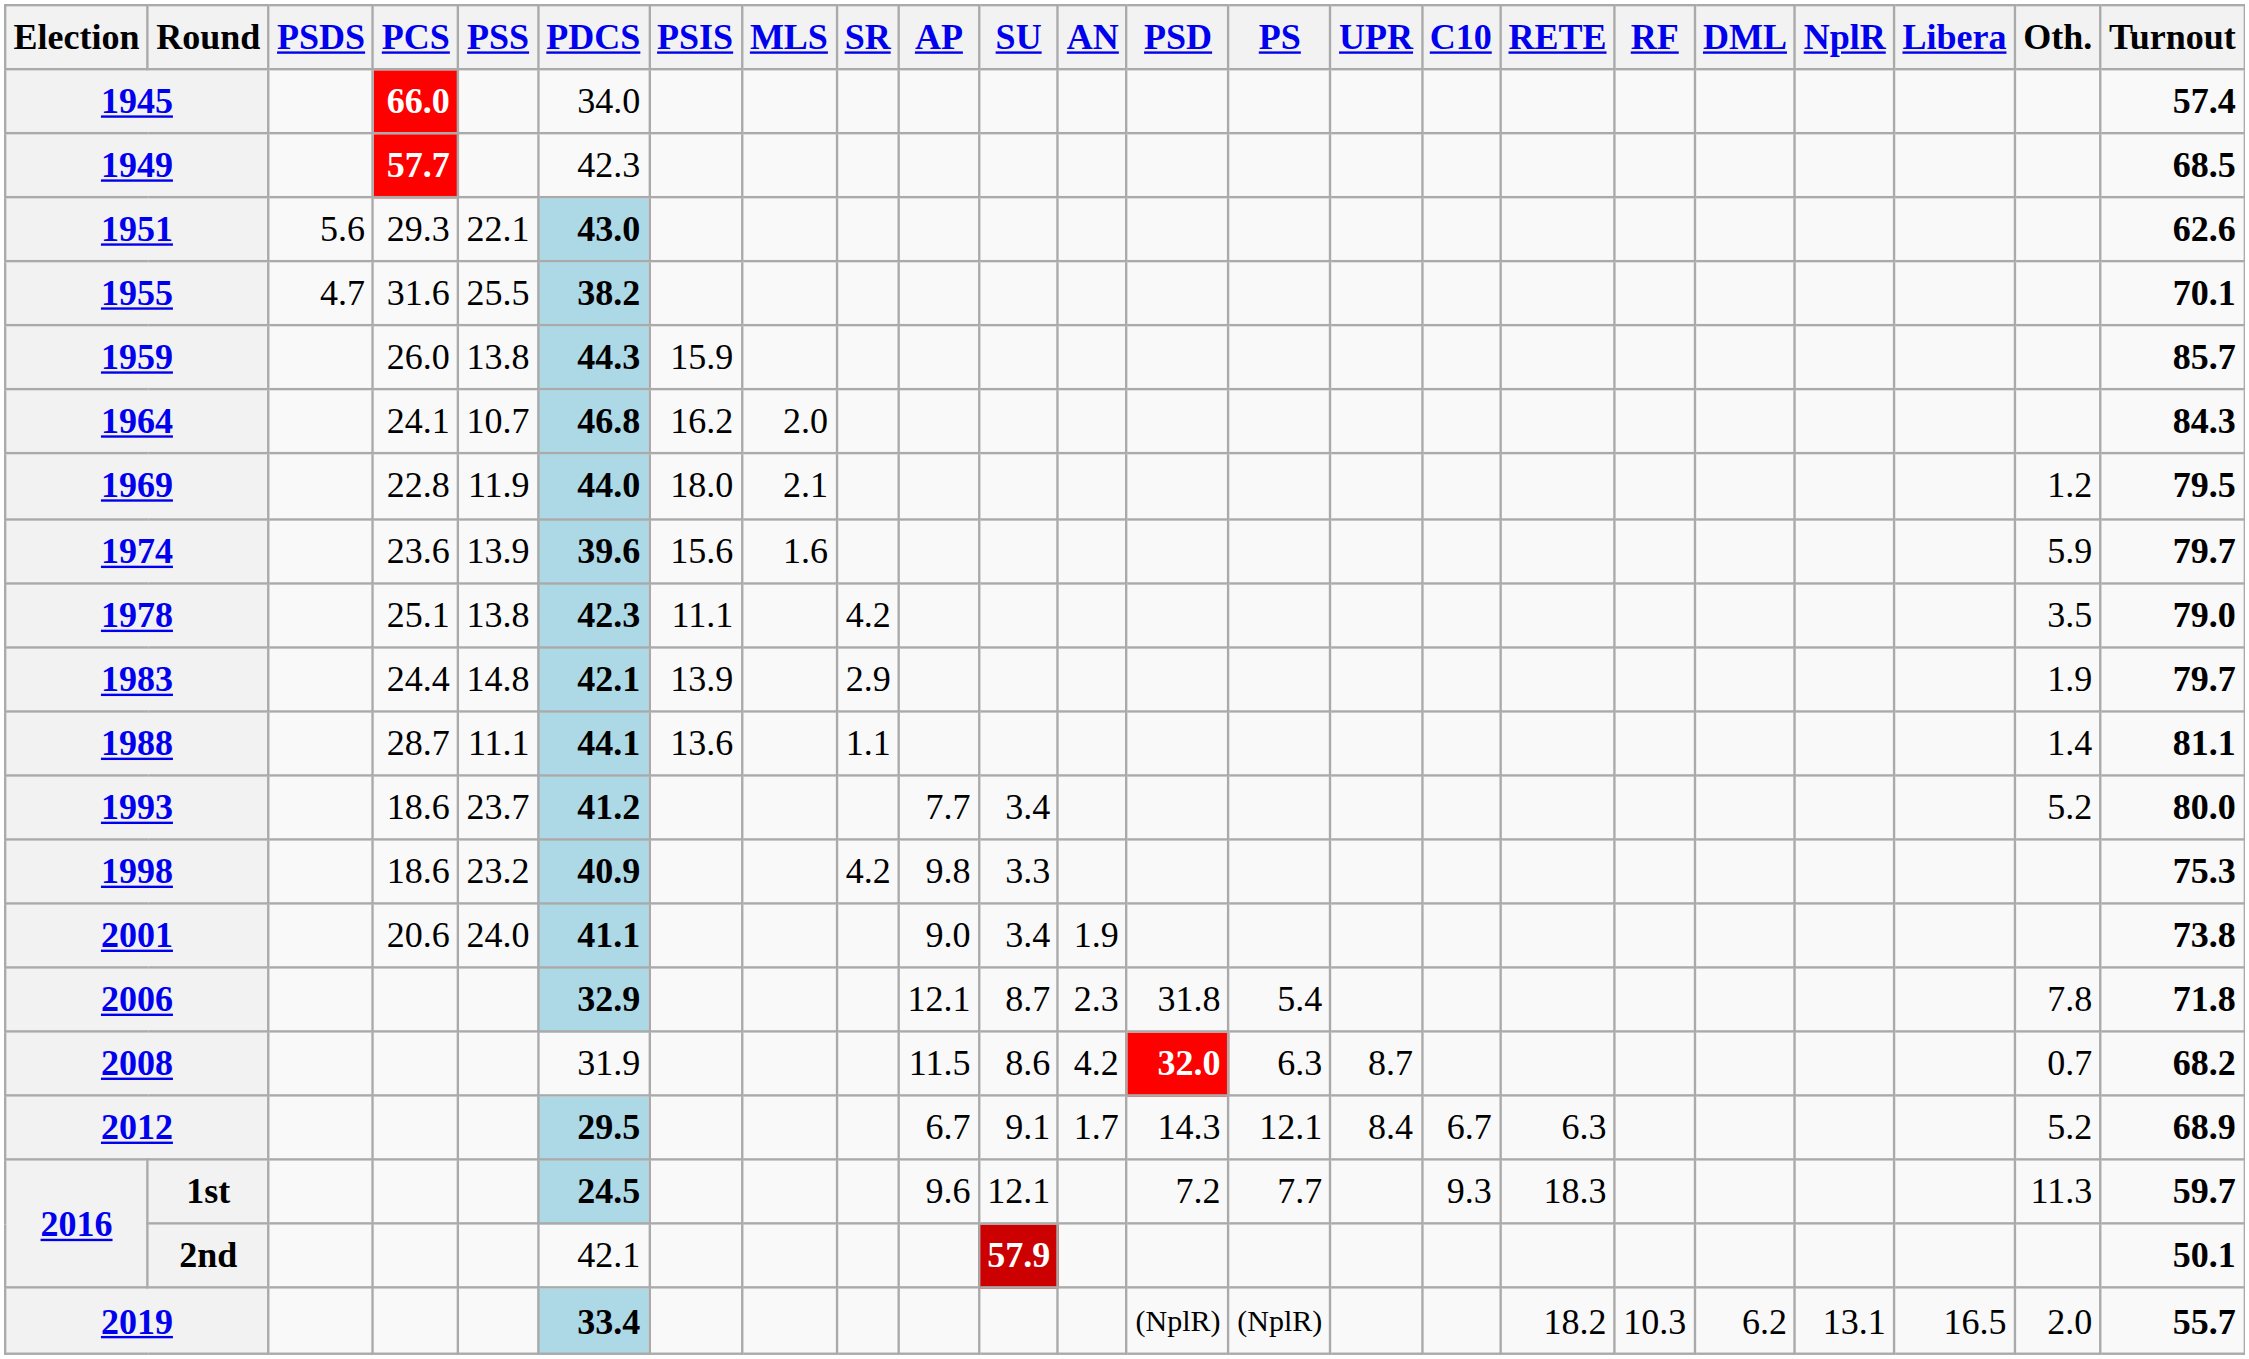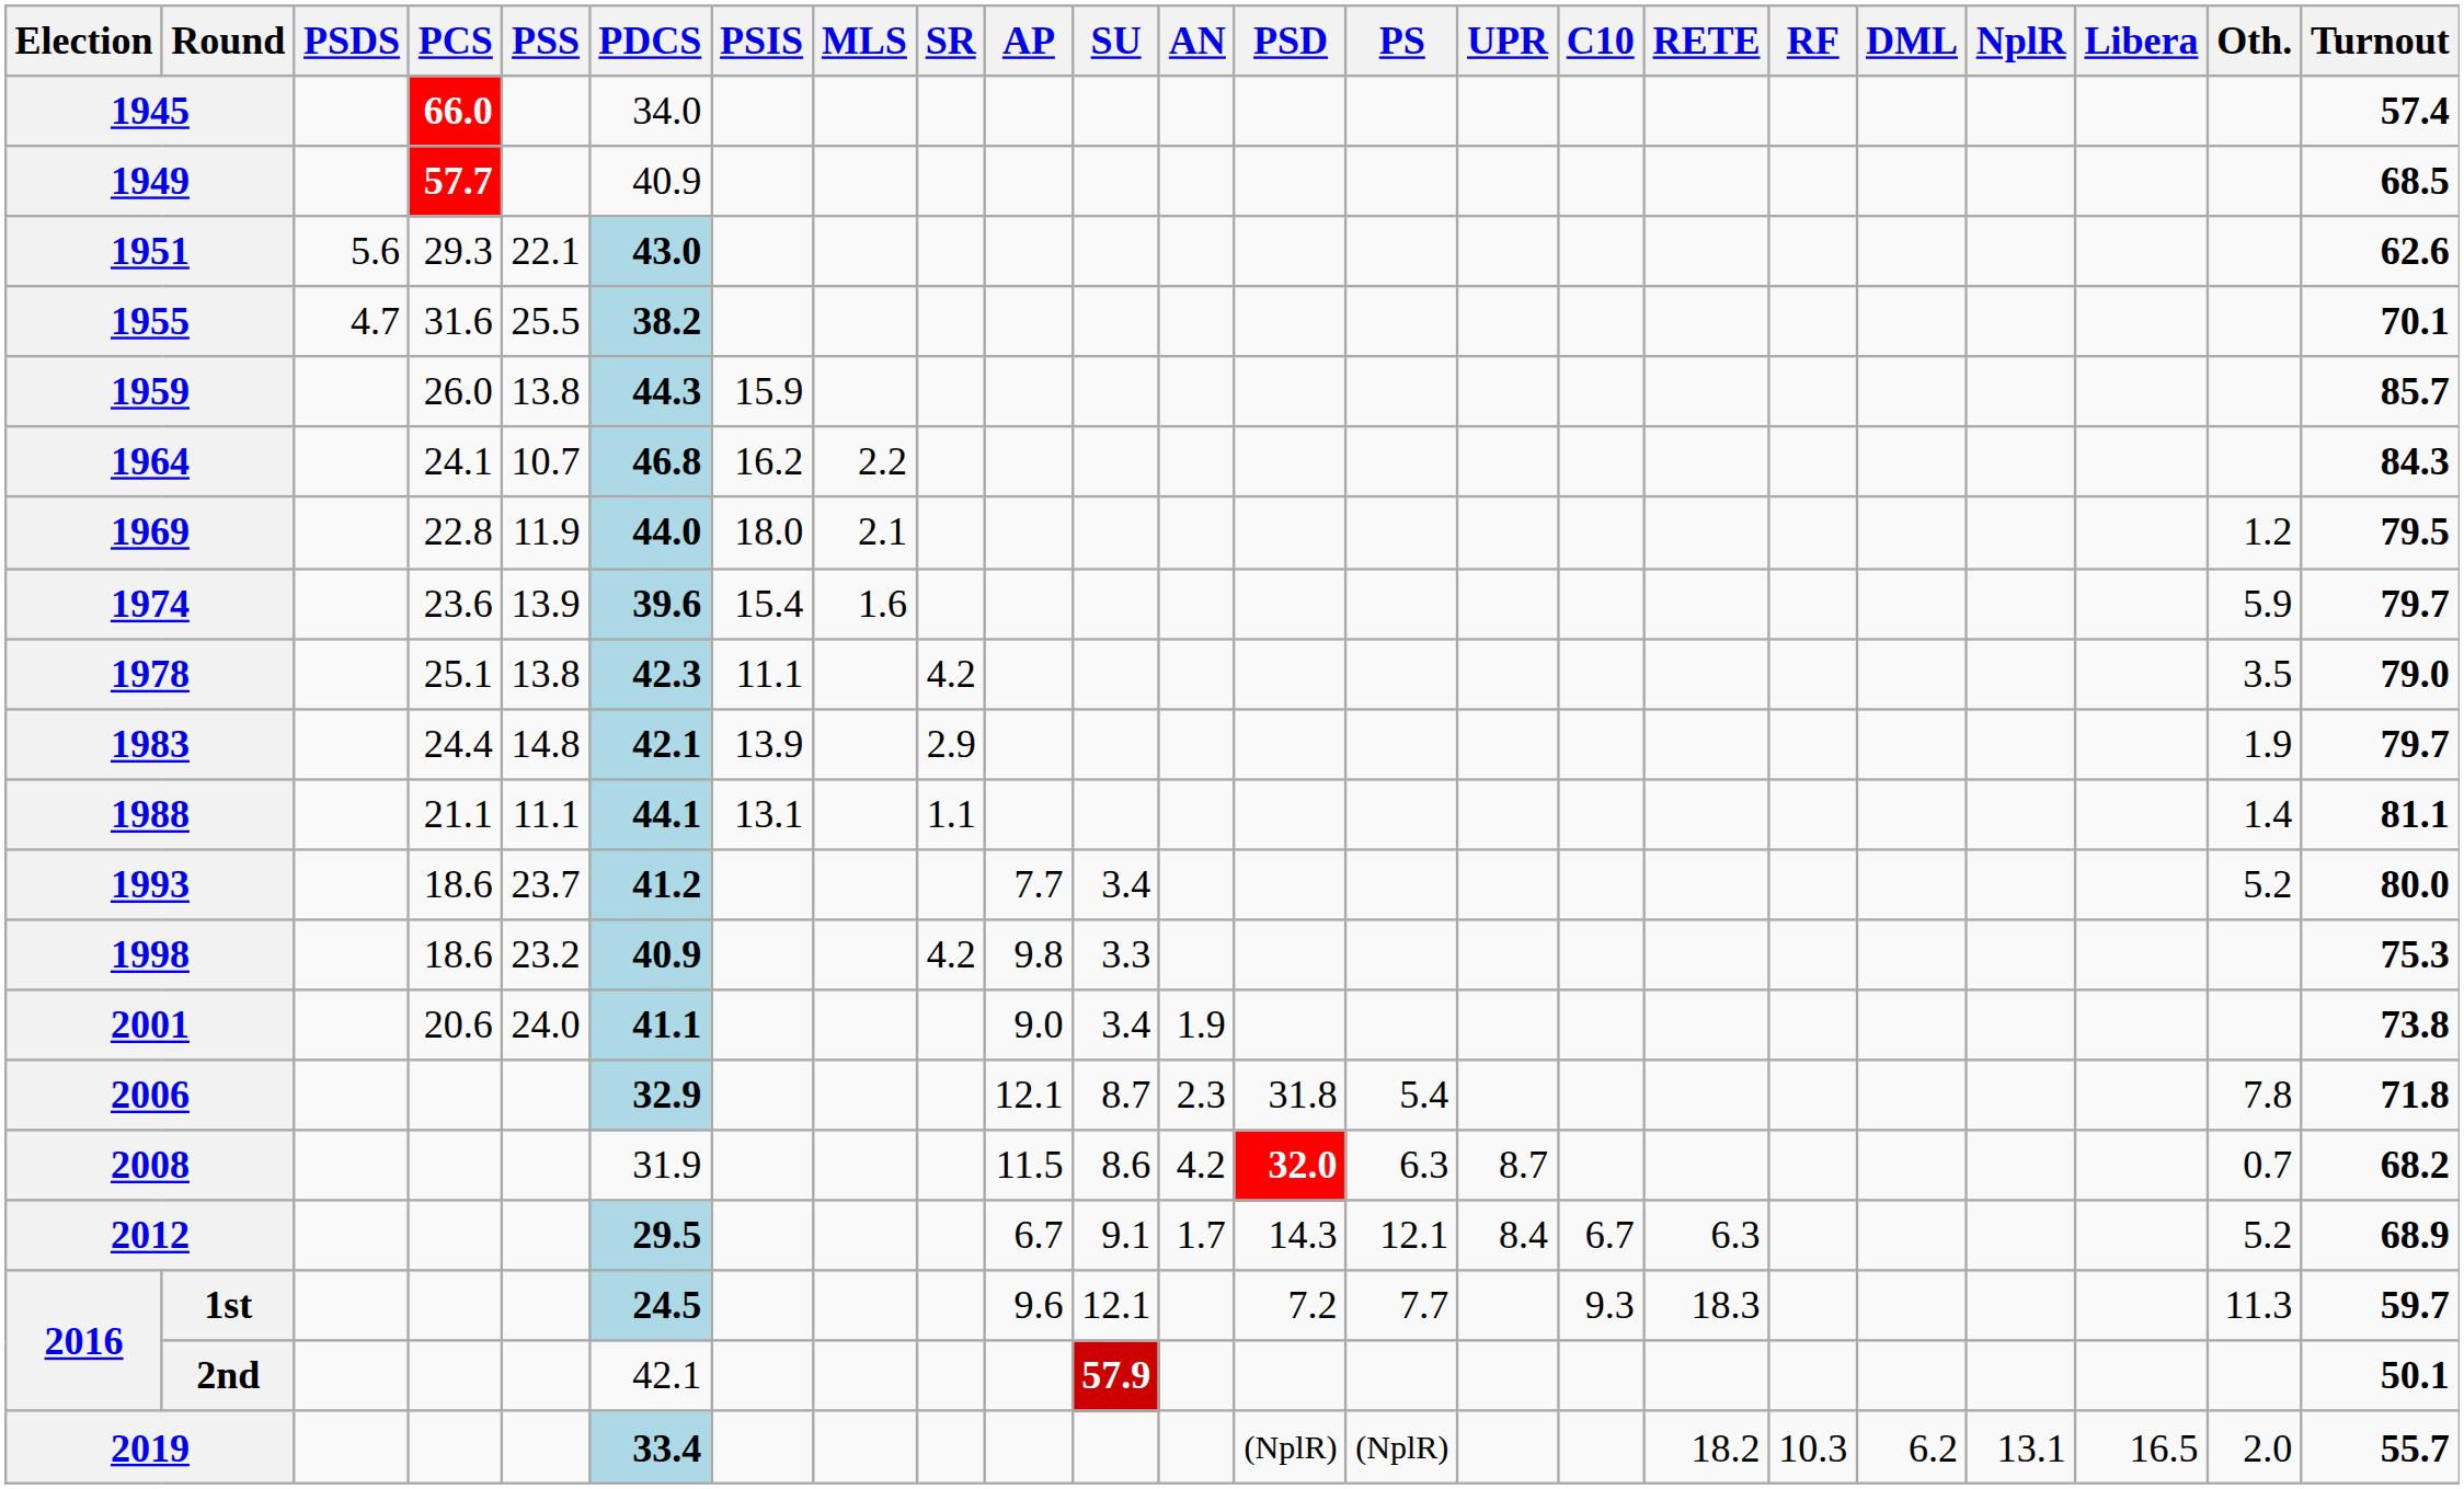 <table class="wikitable" style="text-align:right; font-size:95%; line-height:20px;">
 <tr>
 <th width="30px">Election</th>
 <th width="30px">Round</th>
 <th width="30px"><a href='#'>PSDS</a></th>
 <th width="30px"><a href='#'>PCS</a></th>
 <th width="30px"><a href='#'>PSS</a></th>
 <th width="30px"><a href='#'>PDCS</a></th>
 <th width="30px"><a href='#'>PSIS</a></th>
 <th width="30px"><a href='#'>MLS</a></th>
 <th width="30px"><a href='#'>SR</a></th>
 <th width="30px"><a href='#'>AP</a></th>
 <th width="30px"><a href='#'>SU</a></th>
 <th width="30px"><a href='#'>AN</a></th>
 <th width="30px"><a href='#'>PSD</a></th>
 <th width="30px"><a href='#'>PS</a></th>
 <th width="30px"><a href='#'>UPR</a></th>
 <th width="30px"><a href='#'>C10</a></th>
 <th width="30px"><a href='#'>RETE</a></th>
 <th><a href='#'>RF</a></th>
 <th><a href='#'>DML</a></th>
 <th><a href='#'>NplR</a></th>
 <th><a href='#'>Libera</a></th>
 <th width="30px">Oth.</th>
 <th width="30px">Turnout</th>
 </tr>
 <tr>
 <th colspan="2"><a href='#'>1945</a></th>
 <td></td>
 <td style="background:red;color:white;"><strong>66.0</strong></td>
 <td></td>
 <td>34.0</td>
 <td></td>
 <td></td>
 <td></td>
 <td></td>
 <td></td>
 <td></td>
 <td></td>
 <td></td>
 <td></td>
 <td></td>
 <td></td>
 <td></td>
 <td></td>
 <td></td>
 <td></td>
 <td></td>
 <td><strong>57.4</strong></td>
 </tr>
 <tr>
 <th colspan="2"><a href='#'>1949</a></th>
 <td></td>
 <td style="background:red;color:white;"><strong>57.7</strong></td>
 <td></td>
-<td>42.3</td>
+<td>40.9</td>
 <td></td>
 <td></td>
 <td></td>
 <td></td>
 <td></td>
 <td></td>
 <td></td>
 <td></td>
 <td></td>
 <td></td>
 <td></td>
 <td></td>
 <td></td>
 <td></td>
 <td></td>
 <td></td>
 <td><strong>68.5</strong></td>
 </tr>
 <tr>
 <th colspan="2"><a href='#'>1951</a></th>
 <td>5.6</td>
 <td>29.3</td>
 <td>22.1</td>
 <td style="background:lightblue;"><strong>43.0</strong></td>
 <td></td>
 <td></td>
 <td></td>
 <td></td>
 <td></td>
 <td></td>
 <td></td>
 <td></td>
 <td></td>
 <td></td>
 <td></td>
 <td></td>
 <td></td>
 <td></td>
 <td></td>
 <td></td>
 <td><strong>62.6</strong></td>
 </tr>
 <tr>
 <th colspan="2"><a href='#'>1955</a></th>
 <td>4.7</td>
 <td>31.6</td>
 <td>25.5</td>
 <td style="background:lightblue;"><strong>38.2</strong></td>
 <td></td>
 <td></td>
 <td></td>
 <td></td>
 <td></td>
 <td></td>
 <td></td>
 <td></td>
 <td></td>
 <td></td>
 <td></td>
 <td></td>
 <td></td>
 <td></td>
 <td></td>
 <td></td>
 <td><strong>70.1</strong></td>
 </tr>
 <tr>
 <th colspan="2"><a href='#'>1959</a></th>
 <td></td>
 <td>26.0</td>
 <td>13.8</td>
 <td style="background:lightblue;"><strong>44.3</strong></td>
 <td>15.9</td>
 <td></td>
 <td></td>
 <td></td>
 <td></td>
 <td></td>
 <td></td>
 <td></td>
 <td></td>
 <td></td>
 <td></td>
 <td></td>
 <td></td>
 <td></td>
 <td></td>
 <td></td>
 <td><strong>85.7</strong></td>
 </tr>
 <tr>
 <th colspan="2"><a href='#'>1964</a></th>
 <td></td>
 <td>24.1</td>
 <td>10.7</td>
 <td style="background:lightblue;"><strong>46.8</strong></td>
 <td>16.2</td>
-<td>2.0</td>
+<td>2.2</td>
 <td></td>
 <td></td>
 <td></td>
 <td></td>
 <td></td>
 <td></td>
 <td></td>
 <td></td>
 <td></td>
 <td></td>
 <td></td>
 <td></td>
 <td></td>
 <td></td>
 <td><strong>84.3</strong></td>
 </tr>
 <tr>
 <th colspan="2"><a href='#'>1969</a></th>
 <td></td>
 <td>22.8</td>
 <td>11.9</td>
 <td style="background:lightblue;"><strong>44.0</strong></td>
 <td>18.0</td>
 <td>2.1</td>
 <td></td>
 <td></td>
 <td></td>
 <td></td>
 <td></td>
 <td></td>
 <td></td>
 <td></td>
 <td></td>
 <td></td>
 <td></td>
 <td></td>
 <td></td>
 <td>1.2</td>
 <td><strong>79.5</strong></td>
 </tr>
 <tr>
 <th colspan="2"><a href='#'>1974</a></th>
 <td></td>
 <td>23.6</td>
 <td>13.9</td>
 <td style="background:lightblue;"><strong>39.6</strong></td>
-<td>15.6</td>
+<td>15.4</td>
 <td>1.6</td>
 <td></td>
 <td></td>
 <td></td>
 <td></td>
 <td></td>
 <td></td>
 <td></td>
 <td></td>
 <td></td>
 <td></td>
 <td></td>
 <td></td>
 <td></td>
 <td>5.9</td>
 <td><strong>79.7</strong></td>
 </tr>
 <tr>
 <th colspan="2"><a href='#'>1978</a></th>
 <td></td>
 <td>25.1</td>
 <td>13.8</td>
 <td style="background:lightblue;"><strong>42.3</strong></td>
 <td>11.1</td>
 <td></td>
 <td>4.2</td>
 <td></td>
 <td></td>
 <td></td>
 <td></td>
 <td></td>
 <td></td>
 <td></td>
 <td></td>
 <td></td>
 <td></td>
 <td></td>
 <td></td>
 <td>3.5</td>
 <td><strong>79.0</strong></td>
 </tr>
 <tr>
 <th colspan="2"><a href='#'>1983</a></th>
 <td></td>
 <td>24.4</td>
 <td>14.8</td>
 <td style="background:lightblue;"><strong>42.1</strong></td>
 <td>13.9</td>
 <td></td>
 <td>2.9</td>
 <td></td>
 <td></td>
 <td></td>
 <td></td>
 <td></td>
 <td></td>
 <td></td>
 <td></td>
 <td></td>
 <td></td>
 <td></td>
 <td></td>
 <td>1.9</td>
 <td><strong>79.7</strong></td>
 </tr>
 <tr>
 <th colspan="2"><a href='#'>1988</a></th>
 <td></td>
-<td>28.7</td>
+<td>21.1</td>
 <td>11.1</td>
 <td style="background:lightblue;"><strong>44.1</strong></td>
-<td>13.6</td>
+<td>13.1</td>
 <td></td>
 <td>1.1</td>
 <td></td>
 <td></td>
 <td></td>
 <td></td>
 <td></td>
 <td></td>
 <td></td>
 <td></td>
 <td></td>
 <td></td>
 <td></td>
 <td></td>
 <td>1.4</td>
 <td><strong>81.1</strong></td>
 </tr>
 <tr>
 <th colspan="2"><a href='#'>1993</a></th>
 <td></td>
 <td>18.6</td>
 <td>23.7</td>
 <td style="background:lightblue;"><strong>41.2</strong></td>
 <td></td>
 <td></td>
 <td></td>
 <td>7.7</td>
 <td>3.4</td>
 <td></td>
 <td></td>
 <td></td>
 <td></td>
 <td></td>
 <td></td>
 <td></td>
 <td></td>
 <td></td>
 <td></td>
 <td>5.2</td>
 <td><strong>80.0</strong></td>
 </tr>
 <tr>
 <th colspan="2"><a href='#'>1998</a></th>
 <td></td>
 <td>18.6</td>
 <td>23.2</td>
 <td style="background:lightblue;"><strong>40.9</strong></td>
 <td></td>
 <td></td>
 <td>4.2</td>
 <td>9.8</td>
 <td>3.3</td>
 <td></td>
 <td></td>
 <td></td>
 <td></td>
 <td></td>
 <td></td>
 <td></td>
 <td></td>
 <td></td>
 <td></td>
 <td></td>
 <td><strong>75.3</strong></td>
 </tr>
 <tr>
 <th colspan="2"><a href='#'>2001</a></th>
 <td></td>
 <td>20.6</td>
 <td>24.0</td>
 <td style="background:lightblue;"><strong>41.1</strong></td>
 <td></td>
 <td></td>
 <td></td>
 <td>9.0</td>
 <td>3.4</td>
 <td>1.9</td>
 <td></td>
 <td></td>
 <td></td>
 <td></td>
 <td></td>
 <td></td>
 <td></td>
 <td></td>
 <td></td>
 <td></td>
 <td><strong>73.8</strong></td>
 </tr>
 <tr>
 <th colspan="2"><a href='#'>2006</a></th>
 <td></td>
 <td></td>
 <td></td>
 <td style="background:lightblue;"><strong>32.9</strong></td>
 <td></td>
 <td></td>
 <td></td>
 <td>12.1</td>
 <td>8.7</td>
 <td>2.3</td>
 <td>31.8</td>
 <td>5.4</td>
 <td></td>
 <td></td>
 <td></td>
 <td></td>
 <td></td>
 <td></td>
 <td></td>
 <td>7.8</td>
 <td><strong>71.8</strong></td>
 </tr>
 <tr>
 <th colspan="2"><a href='#'>2008</a></th>
 <td></td>
 <td></td>
 <td></td>
 <td>31.9</td>
 <td></td>
 <td></td>
 <td></td>
 <td>11.5</td>
 <td>8.6</td>
 <td>4.2</td>
 <td style="background:red;color:white"><strong>32.0</strong></td>
 <td>6.3</td>
 <td>8.7</td>
 <td></td>
 <td></td>
 <td></td>
 <td></td>
 <td></td>
 <td></td>
 <td>0.7</td>
 <td><strong>68.2</strong></td>
 </tr>
 <tr>
 <th colspan="2"><a href='#'>2012</a></th>
 <td></td>
 <td></td>
 <td></td>
 <td style="background:lightblue;"><strong>29.5</strong></td>
 <td></td>
 <td></td>
 <td></td>
 <td>6.7</td>
 <td>9.1</td>
 <td>1.7</td>
 <td>14.3</td>
 <td>12.1</td>
 <td>8.4</td>
 <td>6.7</td>
 <td>6.3</td>
 <td></td>
 <td></td>
 <td></td>
 <td></td>
 <td>5.2</td>
 <td><strong>68.9</strong></td>
 </tr>
 <tr>
 <th rowspan="2"><a href='#'>2016</a></th>
 <th>1st</th>
 <td></td>
 <td></td>
 <td></td>
 <td style="background:lightblue;"><strong>24.5</strong></td>
 <td></td>
 <td></td>
 <td></td>
 <td>9.6</td>
 <td>12.1</td>
 <td></td>
 <td>7.2</td>
 <td>7.7</td>
 <td></td>
 <td>9.3</td>
 <td>18.3</td>
 <td></td>
 <td></td>
 <td></td>
 <td></td>
 <td>11.3</td>
 <td><strong>59.7</strong></td>
 </tr>
 <tr>
 <th>2nd</th>
 <td></td>
 <td></td>
 <td></td>
 <td>42.1</td>
 <td></td>
 <td></td>
 <td></td>
 <td></td>
 <td style="background:#CC0000;color:white;"><strong>57.9</strong></td>
 <td></td>
 <td></td>
 <td></td>
 <td></td>
 <td></td>
 <td></td>
 <td></td>
 <td></td>
 <td></td>
 <td></td>
 <td></td>
 <td><strong>50.1</strong></td>
 </tr>
 <tr>
 <th colspan="2"><a href='#'>2019</a></th>
 <td></td>
 <td></td>
 <td></td>
 <td style="background:lightblue;"><strong>33.4</strong></td>
 <td></td>
 <td></td>
 <td></td>
 <td></td>
 <td></td>
 <td></td>
 <td><small>(NplR)</small></td>
 <td><small>(NplR)</small></td>
 <td></td>
 <td></td>
 <td>18.2</td>
 <td>10.3</td>
 <td>6.2</td>
 <td>13.1</td>
 <td>16.5</td>
 <td>2.0</td>
 <td><strong>55.7</strong></td>
 </tr>
 </table>
